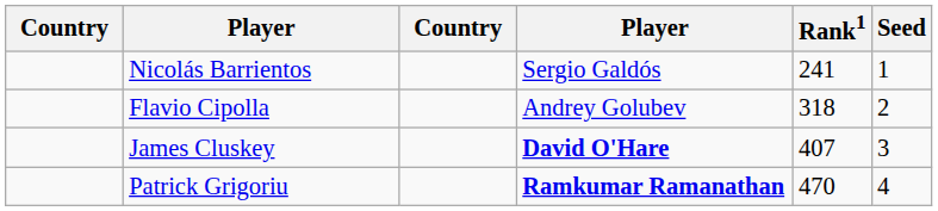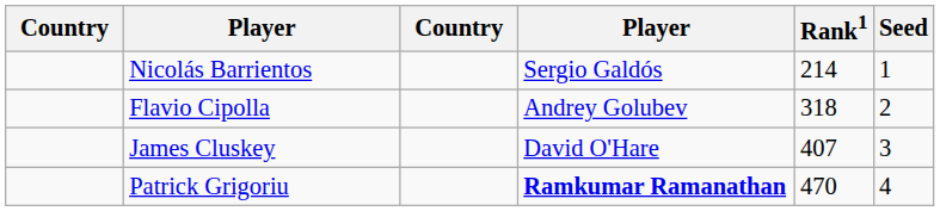 <table class="sortable wikitable">
 <tr>
 <th width="70">Country</th>
 <th width="175">Player</th>
 <th width="70">Country</th>
 <th width="175">Player</th>
 <th>Rank<sup>1</sup></th>
 <th>Seed</th>
 </tr>
 <tr>
 <td></td>
 <td><a href='#'>Nicolás Barrientos</a></td>
 <td></td>
 <td><a href='#'>Sergio Galdós</a></td>
-<td>241</td>
+<td>214</td>
 <td>1</td>
 </tr>
 <tr>
 <td></td>
 <td><a href='#'>Flavio Cipolla</a></td>
 <td></td>
 <td><a href='#'>Andrey Golubev</a></td>
 <td>318</td>
 <td>2</td>
 </tr>
 <tr>
 <td></td>
 <td><a href='#'>James Cluskey</a></td>
 <td></td>
-<td><strong><a href='#'>David O'Hare</a></strong></td>
+<td><a href='#'>David O'Hare</a></td>
 <td>407</td>
 <td>3</td>
 </tr>
 <tr>
 <td></td>
 <td><a href='#'>Patrick Grigoriu</a></td>
 <td></td>
 <td><strong><a href='#'>Ramkumar Ramanathan</a></strong></td>
 <td>470</td>
 <td>4</td>
 </tr>
 </table>
